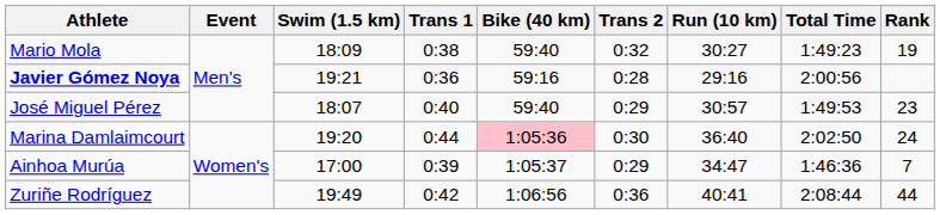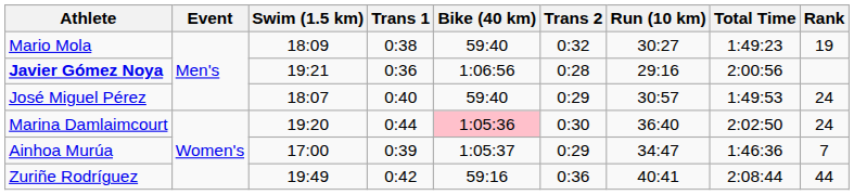 <table class="wikitable" style="font-size:90%">
 <tr>
 <th>Athlete</th>
 <th>Event</th>
 <th>Swim (1.5 km)</th>
 <th>Trans 1</th>
 <th>Bike (40 km)</th>
 <th>Trans 2</th>
 <th>Run (10 km)</th>
 <th>Total Time</th>
 <th>Rank</th>
 </tr>
 <tr align=center>
 <td align=left><a href='#'>Mario Mola</a></td>
 <td align=left rowspan=3><a href='#'>Men's</a></td>
 <td>18:09</td>
 <td>0:38</td>
 <td>59:40</td>
 <td>0:32</td>
 <td>30:27</td>
 <td>1:49:23</td>
 <td>19</td>
 </tr>
 <tr align=center>
 <td align=left><strong><a href='#'>Javier Gómez Noya</a></strong></td>
 <td>19:21</td>
 <td>0:36</td>
-<td>59:16</td>
+<td>1:06:56</td>
 <td>0:28</td>
 <td>29:16</td>
 <td>2:00:56</td>
 <td></td>
 </tr>
 <tr align=center>
 <td align=left><a href='#'>José Miguel Pérez</a></td>
 <td>18:07</td>
 <td>0:40</td>
 <td>59:40</td>
 <td>0:29</td>
 <td>30:57</td>
 <td>1:49:53</td>
-<td>23</td>
+<td>24</td>
 </tr>
 <tr align=center>
 <td align=left><a href='#'>Marina Damlaimcourt</a></td>
 <td align=left rowspan=3><a href='#'>Women's</a></td>
 <td>19:20</td>
 <td>0:44</td>
 <td style="background: pink;">1:05:36</td>
 <td>0:30</td>
 <td>36:40</td>
 <td>2:02:50</td>
 <td>24</td>
 </tr>
 <tr align=center>
 <td align=left><a href='#'>Ainhoa Murúa</a></td>
 <td>17:00</td>
 <td>0:39</td>
 <td>1:05:37</td>
 <td>0:29</td>
 <td>34:47</td>
 <td>1:46:36</td>
 <td>7</td>
 </tr>
 <tr align=center>
 <td align=left><a href='#'>Zuriñe Rodríguez</a></td>
 <td>19:49</td>
 <td>0:42</td>
-<td>1:06:56</td>
+<td>59:16</td>
 <td>0:36</td>
 <td>40:41</td>
 <td>2:08:44</td>
 <td>44</td>
 </tr>
 </table>
